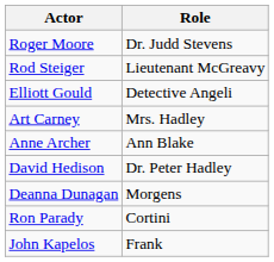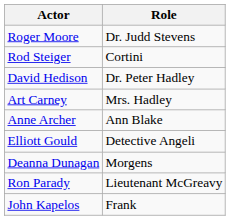 <table class="wikitable">
 <tr>
 <th>Actor</th>
 <th>Role</th>
 </tr>
 <tr>
 <td><a href='#'>Roger Moore</a></td>
 <td>Dr. Judd Stevens</td>
 </tr>
 <tr>
 <td><a href='#'>Rod Steiger</a></td>
-<td>Lieutenant McGreavy</td>
+<td>Cortini</td>
 </tr>
 <tr>
-<td><a href='#'>Elliott Gould</a></td>
-<td>Detective Angeli</td>
+<td><a href='#'>David Hedison</a></td>
+<td>Dr. Peter Hadley</td>
 </tr>
 <tr>
 <td><a href='#'>Art Carney</a></td>
 <td>Mrs. Hadley</td>
 </tr>
 <tr>
 <td><a href='#'>Anne Archer</a></td>
 <td>Ann Blake</td>
 </tr>
 <tr>
-<td><a href='#'>David Hedison</a></td>
-<td>Dr. Peter Hadley</td>
+<td><a href='#'>Elliott Gould</a></td>
+<td>Detective Angeli</td>
 </tr>
 <tr>
 <td><a href='#'>Deanna Dunagan</a></td>
 <td>Morgens</td>
 </tr>
 <tr>
 <td><a href='#'>Ron Parady</a></td>
-<td>Cortini</td>
+<td>Lieutenant McGreavy</td>
 </tr>
 <tr>
 <td><a href='#'>John Kapelos</a></td>
 <td>Frank</td>
 </tr>
 </table>
